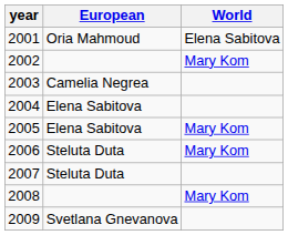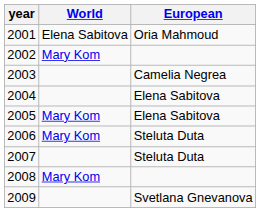 <table class="wikitable">
 <tr>
 <th>year</th>
+<th><a href='#'>World</a></th>
 <th><a href='#'>European</a></th>
-<th><a href='#'>World</a></th>
 </tr>
 <tr>
 <td>2001</td>
+<td>  Elena Sabitova</td>
 <td> Oria Mahmoud</td>
-<td>  Elena Sabitova</td>
 </tr>
 <tr>
 <td>2002</td>
+<td>  <a href='#'>Mary Kom</a></td>
 <td></td>
-<td>  <a href='#'>Mary Kom</a></td>
 </tr>
 <tr>
 <td>2003</td>
+<td></td>
 <td> Camelia Negrea</td>
+</tr>
+<tr>
+<td>2004</td>
+<td></td>
+<td> Elena Sabitova</td>
+</tr>
+<tr>
+<td>2005</td>
+<td>  <a href='#'>Mary Kom</a></td>
+<td> Elena Sabitova</td>
+</tr>
+<tr>
+<td>2006</td>
+<td>  <a href='#'>Mary Kom</a></td>
+<td> Steluta Duta</td>
+</tr>
+<tr>
+<td>2007</td>
+<td></td>
+<td> Steluta Duta</td>
+</tr>
+<tr>
+<td>2008</td>
+<td>  <a href='#'>Mary Kom</a></td>
 <td></td>
 </tr>
 <tr>
-<td>2004</td>
-<td> Elena Sabitova</td>
+<td>2009</td>
 <td></td>
-</tr>
-<tr>
-<td>2005</td>
-<td> Elena Sabitova</td>
-<td>  <a href='#'>Mary Kom</a></td>
-</tr>
-<tr>
-<td>2006</td>
-<td> Steluta Duta</td>
-<td>  <a href='#'>Mary Kom</a></td>
-</tr>
-<tr>
-<td>2007</td>
-<td> Steluta Duta</td>
-<td></td>
-</tr>
-<tr>
-<td>2008</td>
-<td></td>
-<td>  <a href='#'>Mary Kom</a></td>
-</tr>
-<tr>
-<td>2009</td>
 <td> Svetlana Gnevanova</td>
-<td></td>
 </tr>
 </table>
